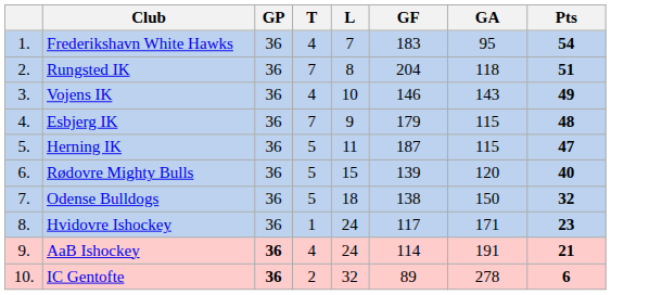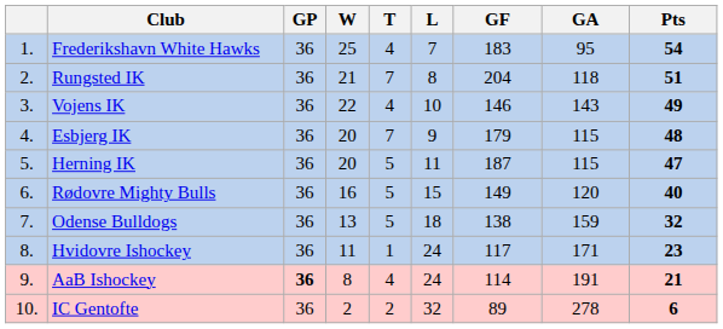 <table class="wikitable">
 <tr>
 <th width="30"></th>
 <th width="200">Club</th>
 <th width="30">GP</th>
+<th width="30">W</th>
 <th width="30">T</th>
 <th width="30">L</th>
 <th width="70">GF</th>
 <th width="70">GA</th>
 <th width="70">Pts</th>
 </tr>
 <tr bgcolor="#BCD2EE" align="center">
 <td>1.</td>
 <td align="left"><a href='#'>Frederikshavn White Hawks</a></td>
 <td>36</td>
+<td>25</td>
 <td>4</td>
 <td>7</td>
 <td>183</td>
 <td>95</td>
 <td><strong>54</strong></td>
 </tr>
 <tr bgcolor="#BCD2EE" align="center">
 <td>2.</td>
 <td align="left"><a href='#'>Rungsted IK</a></td>
 <td>36</td>
+<td>21</td>
 <td>7</td>
 <td>8</td>
 <td>204</td>
 <td>118</td>
 <td><strong>51</strong></td>
 </tr>
 <tr bgcolor="#BCD2EE" align="center">
 <td>3.</td>
 <td align="left"><a href='#'>Vojens IK</a></td>
 <td>36</td>
+<td>22</td>
 <td>4</td>
 <td>10</td>
 <td>146</td>
 <td>143</td>
 <td><strong>49</strong></td>
 </tr>
 <tr bgcolor="#BCD2EE" align="center">
 <td>4.</td>
 <td align="left"><a href='#'>Esbjerg IK</a></td>
 <td>36</td>
+<td>20</td>
 <td>7</td>
 <td>9</td>
 <td>179</td>
 <td>115</td>
 <td><strong>48</strong></td>
 </tr>
 <tr bgcolor="#BCD2EE" align="center">
 <td>5.</td>
 <td align="left"><a href='#'>Herning IK</a></td>
 <td>36</td>
+<td>20</td>
 <td>5</td>
 <td>11</td>
 <td>187</td>
 <td>115</td>
 <td><strong>47</strong></td>
 </tr>
 <tr bgcolor="#BCD2EE" align="center">
 <td>6.</td>
 <td align="left"><a href='#'>Rødovre Mighty Bulls</a></td>
 <td>36</td>
+<td>16</td>
 <td>5</td>
 <td>15</td>
-<td>139</td>
+<td>149</td>
 <td>120</td>
 <td><strong>40</strong></td>
 </tr>
 <tr bgcolor="#BCD2EE" align="center">
 <td>7.</td>
 <td align="left"><a href='#'>Odense Bulldogs</a></td>
 <td>36</td>
+<td>13</td>
 <td>5</td>
 <td>18</td>
 <td>138</td>
-<td>150</td>
+<td>159</td>
 <td><strong>32</strong></td>
 </tr>
 <tr bgcolor="#BCD2EE" align="center">
 <td>8.</td>
 <td align="left"><a href='#'>Hvidovre Ishockey</a></td>
 <td>36</td>
+<td>11</td>
 <td>1</td>
 <td>24</td>
 <td>117</td>
 <td>171</td>
 <td><strong>23</strong></td>
 </tr>
 <tr bgcolor="#FFCCCC" align="center">
 <td>9.</td>
 <td align="left"><a href='#'>AaB Ishockey</a></td>
 <td><strong>36</strong></td>
+<td>8</td>
 <td>4</td>
 <td>24</td>
 <td>114</td>
 <td>191</td>
 <td><strong>21</strong></td>
 </tr>
 <tr bgcolor="#FFCCCC" align="center">
 <td>10.</td>
 <td align="left"><a href='#'>IC Gentofte</a></td>
-<td><strong>36</strong></td>
+<td>36</td>
+<td>2</td>
 <td>2</td>
 <td>32</td>
 <td>89</td>
 <td>278</td>
 <td><strong>6</strong></td>
 </tr>
 </table>
